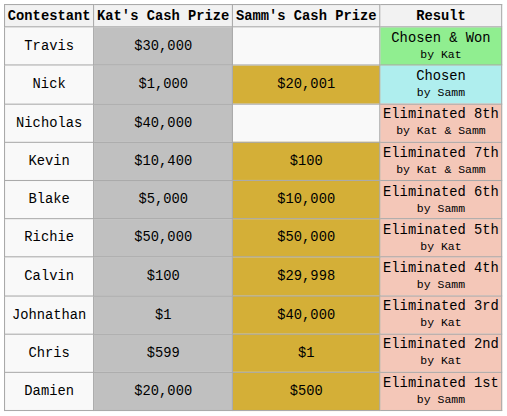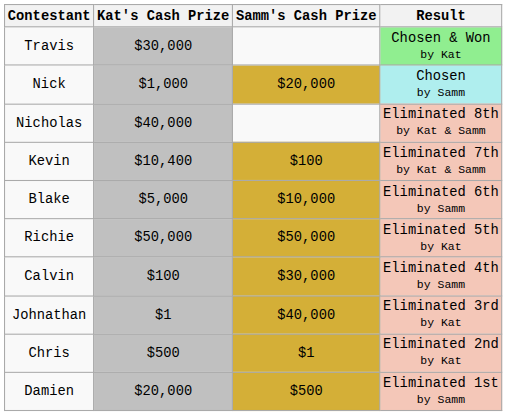 <table class="wikitable sortable" style="text-align: center; width: auto;">
 <tr>
 <th>Contestant</th>
 <th>Kat's Cash Prize</th>
 <th>Samm's Cash Prize</th>
 <th class="unsortable">Result</th>
 </tr>
 <tr>
 <td>Travis</td>
 <td style="background:#C0C0C0;">$30,000</td>
 <td></td>
 <td style="background:#90EE90;">Chosen & Won<br><small>by Kat</small></td>
 </tr>
 <tr>
 <td>Nick</td>
 <td style="background:#C0C0C0;">$1,000</td>
-<td style="background:#D4AF37;">$20,001</td>
+<td style="background:#D4AF37;">$20,000</td>
 <td style="background:#AFEEEE;">Chosen <br><small>by Samm</small></td>
 </tr>
 <tr>
 <td>Nicholas</td>
 <td style="background:#C0C0C0;">$40,000</td>
 <td></td>
 <td style="background:#f4c7b8;">Eliminated 8th <br><small>by Kat & Samm</small></td>
 </tr>
 <tr>
 <td>Kevin</td>
 <td style="background:#C0C0C0;">$10,400</td>
 <td style="background:#D4AF37;">$100</td>
 <td style="background:#f4c7b8;">Eliminated 7th <br><small>by Kat & Samm</small></td>
 </tr>
 <tr>
 <td>Blake</td>
 <td style="background:#C0C0C0;">$5,000</td>
 <td style="background:#D4AF37;">$10,000</td>
 <td style="background:#f4c7b8;">Eliminated 6th <br><small>by Samm</small></td>
 </tr>
 <tr>
 <td>Richie</td>
 <td style="background:#C0C0C0;">$50,000</td>
 <td style="background:#D4AF37;">$50,000</td>
 <td style="background:#f4c7b8;">Eliminated 5th <br><small>by Kat</small></td>
 </tr>
 <tr>
 <td>Calvin</td>
 <td style="background:#C0C0C0;">$100</td>
-<td style="background:#D4AF37;">$29,998</td>
+<td style="background:#D4AF37;">$30,000</td>
 <td style="background:#f4c7b8;">Eliminated 4th <br><small>by Samm</small></td>
 </tr>
 <tr>
 <td>Johnathan</td>
 <td style="background:#C0C0C0;">$1</td>
 <td style="background:#D4AF37;">$40,000</td>
 <td style="background:#f4c7b8;">Eliminated 3rd <br><small>by Kat</small></td>
 </tr>
 <tr>
 <td>Chris</td>
-<td style="background:#C0C0C0;">$599</td>
+<td style="background:#C0C0C0;">$500</td>
 <td style="background:#D4AF37;">$1</td>
 <td style="background:#f4c7b8;">Eliminated 2nd <br><small>by Kat</small></td>
 </tr>
 <tr>
 <td>Damien</td>
 <td style="background:#C0C0C0;">$20,000</td>
 <td style="background:#D4AF37;">$500</td>
 <td style="background:#f4c7b8;">Eliminated 1st <br><small>by Samm</small></td>
 </tr>
 </table>
